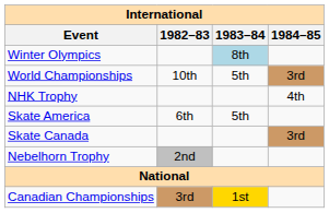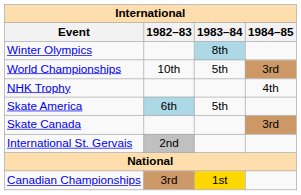 <table class="wikitable" style="text-align:center">
 <tr>
 <th style="background-color: #ffdead; " colspan=4 align=center><strong>International</strong></th>
 </tr>
 <tr>
 <th>Event</th>
 <th>1982–83</th>
 <th>1983–84</th>
 <th>1984–85</th>
 </tr>
 <tr>
 <td align=left><a href='#'>Winter Olympics</a></td>
 <td></td>
 <td style="background: lightblue;">8th</td>
 <td></td>
 </tr>
 <tr>
 <td align=left><a href='#'>World Championships</a></td>
 <td>10th</td>
 <td>5th</td>
 <td bgcolor=cc9966>3rd</td>
 </tr>
 <tr>
 <td align=left><a href='#'>NHK Trophy</a></td>
 <td></td>
 <td></td>
 <td>4th</td>
 </tr>
 <tr>
 <td align=left><a href='#'>Skate America</a></td>
-<td>6th</td>
+<td style="background: lightblue;">6th</td>
 <td>5th</td>
 <td></td>
 </tr>
 <tr>
 <td align=left><a href='#'>Skate Canada</a></td>
 <td></td>
 <td></td>
 <td bgcolor=cc9966>3rd</td>
 </tr>
 <tr>
-<td align=left><a href='#'>Nebelhorn Trophy</a></td>
+<td align=left><a href='#'>International St. Gervais</a></td>
 <td bgcolor=silver>2nd</td>
 <td></td>
 <td></td>
 </tr>
 <tr>
 <th style="background-color: #ffdead; " colspan=4 align=center><strong>National</strong></th>
 </tr>
 <tr>
 <td align=left><a href='#'>Canadian Championships</a></td>
 <td bgcolor=cc9966>3rd</td>
 <td bgcolor=gold>1st</td>
 <td></td>
 </tr>
 </table>
